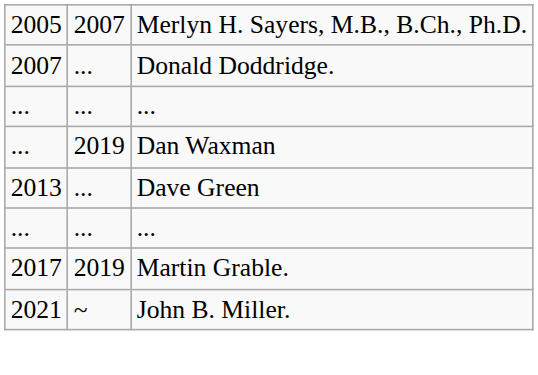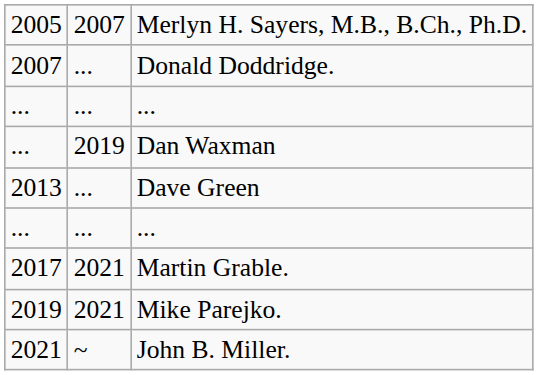 <table class="wikitable">
 <tr>
 <td>2005</td>
 <td>2007</td>
 <td>Merlyn H. Sayers, M.B., B.Ch., Ph.D.</td>
 </tr>
 <tr>
 <td>2007</td>
 <td>...</td>
 <td>Donald Doddridge.</td>
 </tr>
 <tr>
 <td>...</td>
 <td>...</td>
 <td>...</td>
 </tr>
 <tr>
 <td>...</td>
 <td>2019</td>
 <td>Dan Waxman</td>
 </tr>
 <tr>
 <td>2013</td>
 <td>...</td>
 <td>Dave Green</td>
 </tr>
 <tr>
 <td>...</td>
 <td>...</td>
 <td>...</td>
 </tr>
 <tr>
 <td>2017</td>
+<td>2021</td>
+<td>Martin Grable.</td>
+</tr>
+<tr>
 <td>2019</td>
-<td>Martin Grable.</td>
+<td>2021</td>
+<td>Mike Parejko.</td>
 </tr>
 <tr>
 <td>2021</td>
 <td>~</td>
 <td>John B. Miller.</td>
 </tr>
 </table>
